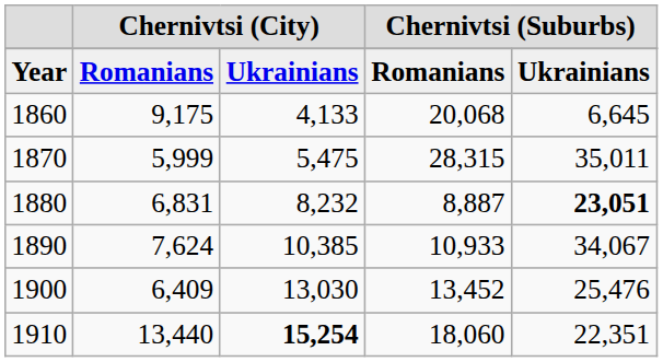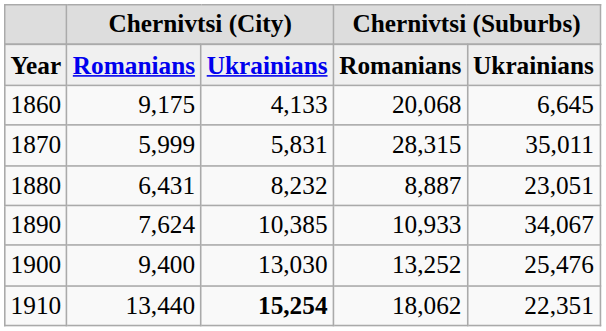 <table class="wikitable">
 <tr>
 <th style="background:#ddd;"> </th>
 <th colspan="2" style="background:#ddd;">Chernivtsi (City)</th>
 <th colspan="2" style="background:#ddd;">Chernivtsi (Suburbs)</th>
 </tr>
 <tr>
 </tr>
 <tr style="background:#f0f0f0;">
 <td><strong>Year</strong></td>
 <td><strong><a href='#'>Romanians</a></strong></td>
 <td><strong><a href='#'>Ukrainians</a></strong></td>
 <td><strong>Romanians</strong></td>
 <td><strong>Ukrainians</strong></td>
 </tr>
 <tr>
 <td>1860</td>
 <td align="right">9,175</td>
 <td align="right">4,133</td>
 <td align="right">20,068</td>
 <td align="right">6,645</td>
 </tr>
 <tr>
 <td>1870</td>
 <td align="right">5,999</td>
-<td align="right">5,475</td>
+<td align="right">5,831</td>
 <td align="right">28,315</td>
 <td align="right">35,011</td>
 </tr>
 <tr>
 <td>1880</td>
-<td align="right">6,831</td>
+<td align="right">6,431</td>
 <td align="right">8,232</td>
 <td align="right">8,887</td>
-<td align="right"><strong>23,051</strong></td>
+<td align="right">23,051</td>
 </tr>
 <tr>
 <td>1890</td>
 <td align="right">7,624</td>
 <td align="right">10,385</td>
 <td align="right">10,933</td>
 <td align="right">34,067</td>
 </tr>
 <tr>
 <td>1900</td>
-<td align="right">6,409</td>
+<td align="right">9,400</td>
 <td align="right">13,030</td>
-<td align="right">13,452</td>
+<td align="right">13,252</td>
 <td align="right">25,476</td>
 </tr>
 <tr>
 <td>1910</td>
 <td align="right">13,440</td>
 <td align="right"><strong>15,254</strong></td>
-<td align="right">18,060</td>
+<td align="right">18,062</td>
 <td align="right">22,351</td>
 </tr>
 </table>
